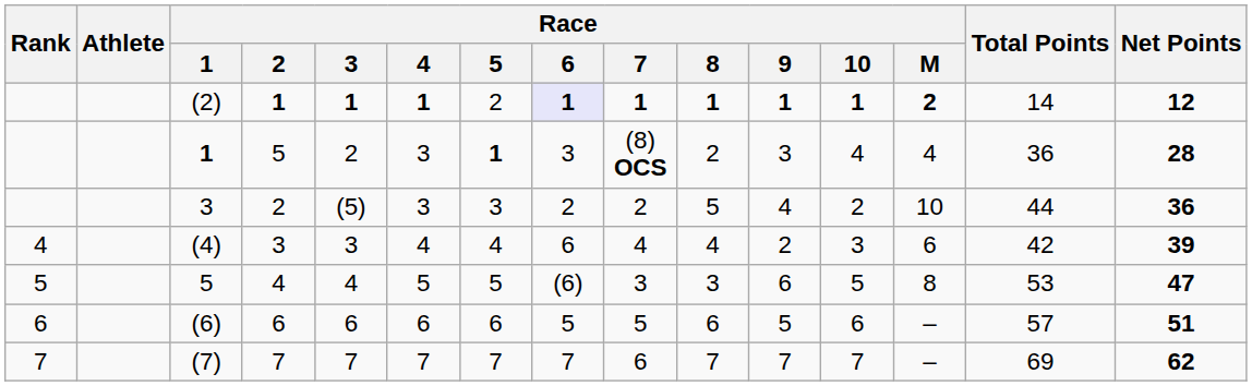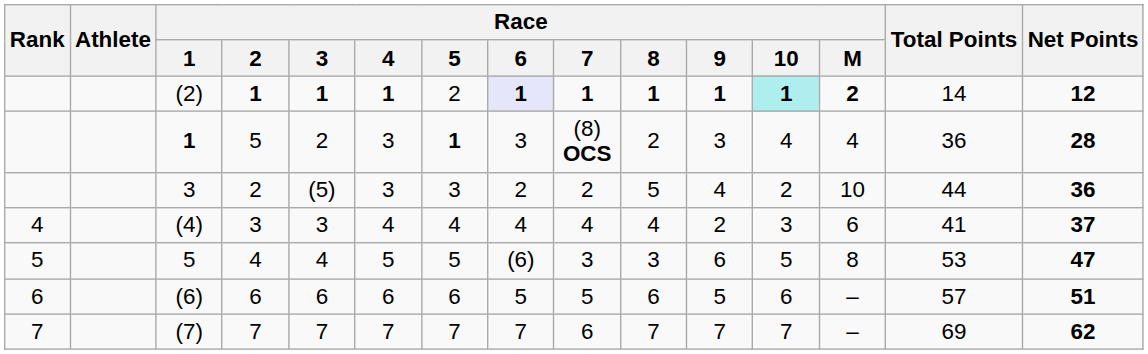 <table class="wikitable" style="text-align:center">
 <tr>
 <th rowspan="2">Rank</th>
 <th rowspan="2">Athlete</th>
 <th colspan="11">Race</th>
 <th rowspan="2">Total Points</th>
 <th rowspan="2">Net Points</th>
 </tr>
 <tr>
 <th width=40>1</th>
 <th width=40>2</th>
 <th width=40>3</th>
 <th width=40>4</th>
 <th width=40>5</th>
 <th width=40>6</th>
 <th width=40>7</th>
 <th width=40>8</th>
 <th width=40>9</th>
 <th width=40>10</th>
 <th width=40>M</th>
 </tr>
 <tr>
 <td></td>
 <td align=left></td>
 <td>(2)</td>
 <td><strong>1</strong></td>
 <td><strong>1</strong></td>
 <td><strong>1</strong></td>
 <td>2</td>
 <td style="background: lavender;"><strong>1</strong></td>
 <td><strong>1</strong></td>
 <td><strong>1</strong></td>
 <td><strong>1</strong></td>
-<td><strong>1</strong></td>
+<td style="background: paleturquoise;"><strong>1</strong></td>
 <td><strong>2</strong></td>
 <td align="center">14</td>
 <td align="center"><strong>12</strong></td>
 </tr>
 <tr>
 <td></td>
 <td align=left></td>
 <td><strong>1</strong></td>
 <td>5</td>
 <td>2</td>
 <td>3</td>
 <td><strong>1</strong></td>
 <td>3</td>
 <td>(8)<br><strong>OCS</strong></td>
 <td>2</td>
 <td>3</td>
 <td>4</td>
 <td>4</td>
 <td align="center">36</td>
 <td align="center"><strong>28</strong></td>
 </tr>
 <tr>
 <td></td>
 <td align=left></td>
 <td>3</td>
 <td>2</td>
 <td>(5)</td>
 <td>3</td>
 <td>3</td>
 <td>2</td>
 <td>2</td>
 <td>5</td>
 <td>4</td>
 <td>2</td>
 <td>10</td>
 <td align="center">44</td>
 <td align="center"><strong>36</strong></td>
 </tr>
 <tr>
 <td>4</td>
 <td align=left></td>
 <td>(4)</td>
 <td>3</td>
 <td>3</td>
 <td>4</td>
 <td>4</td>
-<td>6</td>
+<td>4</td>
 <td>4</td>
 <td>4</td>
 <td>2</td>
 <td>3</td>
 <td>6</td>
-<td align="center">42</td>
-<td align="center"><strong>39</strong></td>
+<td align="center">41</td>
+<td align="center"><strong>37</strong></td>
 </tr>
 <tr>
 <td>5</td>
 <td align=left></td>
 <td>5</td>
 <td>4</td>
 <td>4</td>
 <td>5</td>
 <td>5</td>
 <td>(6)</td>
 <td>3</td>
 <td>3</td>
 <td>6</td>
 <td>5</td>
 <td>8</td>
 <td align="center">53</td>
 <td align="center"><strong>47</strong></td>
 </tr>
 <tr>
 <td>6</td>
 <td align=left></td>
 <td>(6)</td>
 <td>6</td>
 <td>6</td>
 <td>6</td>
 <td>6</td>
 <td>5</td>
 <td>5</td>
 <td>6</td>
 <td>5</td>
 <td>6</td>
 <td>–</td>
 <td align="center">57</td>
 <td align="center"><strong>51</strong></td>
 </tr>
 <tr>
 <td>7</td>
 <td align=left></td>
 <td>(7)</td>
 <td>7</td>
 <td>7</td>
 <td>7</td>
 <td>7</td>
 <td>7</td>
 <td>6</td>
 <td>7</td>
 <td>7</td>
 <td>7</td>
 <td>–</td>
 <td align="center">69</td>
 <td align="center"><strong>62</strong></td>
 </tr>
 </table>
